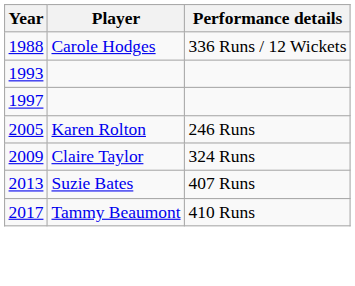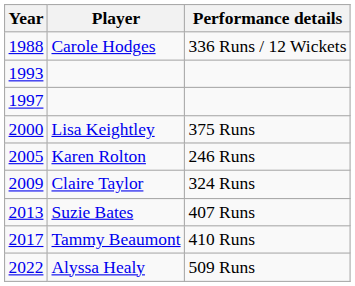 <table class="wikitable" style="text-align:left;">
 <tr>
 <th>Year</th>
 <th>Player</th>
 <th>Performance details</th>
 </tr>
 <tr>
 <td><a href='#'>1988</a></td>
 <td> <a href='#'>Carole Hodges</a></td>
 <td>336 Runs / 12 Wickets</td>
 </tr>
 <tr>
 <td><a href='#'>1993</a></td>
 <td></td>
 <td></td>
 </tr>
 <tr>
 <td><a href='#'>1997</a></td>
 <td></td>
 <td></td>
 </tr>
 <tr>
+<td><a href='#'>2000</a></td>
+<td> <a href='#'>Lisa Keightley</a></td>
+<td>375 Runs</td>
+</tr>
+<tr>
 <td><a href='#'>2005</a></td>
 <td> <a href='#'>Karen Rolton</a></td>
 <td>246 Runs</td>
 </tr>
 <tr>
 <td><a href='#'>2009</a></td>
 <td> <a href='#'>Claire Taylor</a></td>
 <td>324 Runs</td>
 </tr>
 <tr>
 <td><a href='#'>2013</a></td>
 <td> <a href='#'>Suzie Bates</a></td>
 <td>407 Runs</td>
 </tr>
 <tr>
 <td><a href='#'>2017</a></td>
 <td> <a href='#'>Tammy Beaumont</a></td>
 <td>410 Runs</td>
 </tr>
+<tr>
+<td><a href='#'>2022</a></td>
+<td> <a href='#'>Alyssa Healy</a></td>
+<td>509 Runs</td>
+</tr>
 </table>
